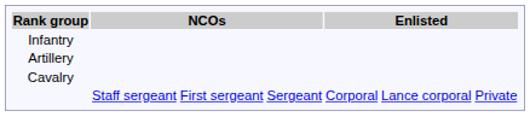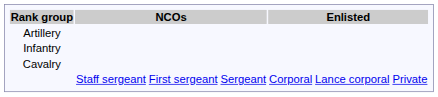 <table style="border:1px solid #8888aa; background-color:#f7f8ff; padding:5px; font-size:95%; margin: 0px 12px 12px 0px; text-align:center;">
 <tr bgcolor="#CCCCCC">
 <th>Rank group</th>
 <th colspan=3>NCOs</th>
 <th colspan=3>Enlisted</th>
 </tr>
 <tr>
-<td>Infantry</td>
+<td>Artillery</td>
 <td></td>
 <td></td>
 <td></td>
 <td></td>
 <td></td>
 <td></td>
 </tr>
 <tr>
-<td>Artillery</td>
+<td>Infantry</td>
 <td></td>
 <td></td>
 <td></td>
 <td></td>
 <td></td>
 <td></td>
 </tr>
 <tr>
 <td>Cavalry</td>
 <td></td>
 <td></td>
 <td></td>
 <td></td>
 <td></td>
 <td></td>
 </tr>
 <tr>
 <td></td>
 <td><a href='#'>Staff sergeant</a></td>
 <td><a href='#'>First sergeant</a></td>
 <td><a href='#'>Sergeant</a></td>
 <td><a href='#'>Corporal</a></td>
 <td><a href='#'>Lance corporal</a></td>
 <td><a href='#'>Private</a></td>
 </tr>
 </table>
